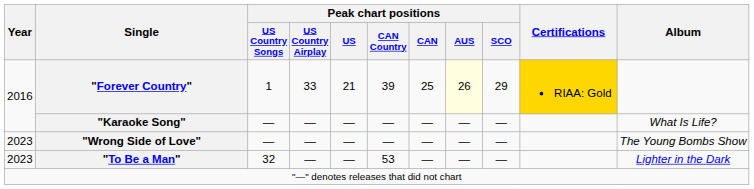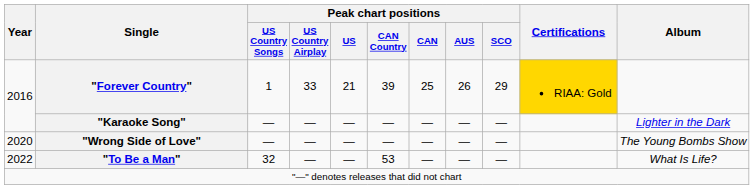 <table class="wikitable plainrowheaders" style="text-align:center;">
 <tr>
 <th rowspan="2">Year</th>
 <th rowspan="2" style="width:18em;">Single</th>
 <th colspan="7">Peak chart positions</th>
 <th rowspan="2" style="width:8em;"><a href='#'>Certifications</a></th>
 <th rowspan="2">Album</th>
 </tr>
 <tr style="font-size:smaller;">
 <th width="45"><a href='#'>US Country Songs</a><br></th>
 <th width="45"><a href='#'>US Country Airplay</a></th>
 <th width="45"><a href='#'>US</a></th>
 <th width="45"><a href='#'>CAN Country</a><br></th>
 <th width="45"><a href='#'>CAN</a></th>
 <th width="45"><a href='#'>AUS</a></th>
 <th width="45"><a href='#'>SCO</a></th>
 </tr>
 <tr>
 <td rowspan="2">2016</td>
 <th scope="row">"<a href='#'>Forever Country</a>"<br></th>
 <td>1</td>
 <td>33</td>
 <td>21</td>
 <td>39</td>
 <td>25</td>
-<td style="background: lightyellow;">26</td>
+<td>26</td>
 <td>29</td>
 <td style="background: gold;"><br><ul><li>RIAA: Gold</li></ul></td>
 <td></td>
 </tr>
 <tr>
 <th scope="row">"Karaoke Song"<br></th>
 <td>—</td>
 <td>—</td>
 <td>—</td>
 <td>—</td>
 <td>—</td>
 <td>—</td>
 <td>—</td>
 <td></td>
-<td><em>What Is Life?</em></td>
+<td><em><a href='#'>Lighter in the Dark</a></em></td>
 </tr>
 <tr>
-<td>2023</td>
+<td>2020</td>
 <th scope="row">"Wrong Side of Love"<br></th>
 <td>—</td>
 <td>—</td>
 <td>—</td>
 <td>—</td>
 <td>—</td>
 <td>—</td>
 <td>—</td>
 <td></td>
 <td><em>The Young Bombs Show</em></td>
 </tr>
 <tr>
-<td>2023</td>
+<td>2022</td>
 <th scope="row">"<a href='#'>To Be a Man</a>"<br></th>
 <td>32</td>
 <td>—</td>
 <td>—</td>
 <td>53</td>
 <td>—</td>
 <td>—</td>
 <td>—</td>
 <td></td>
-<td><em><a href='#'>Lighter in the Dark</a></em></td>
+<td><em>What Is Life?</em></td>
 </tr>
 <tr>
 <td colspan="11" style="font-size:85%">"—" denotes releases that did not chart</td>
 </tr>
 </table>
